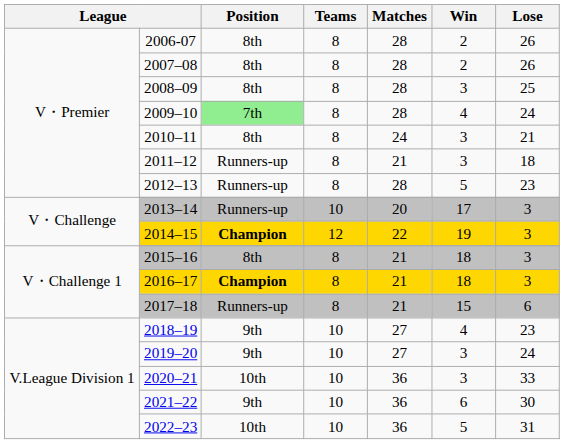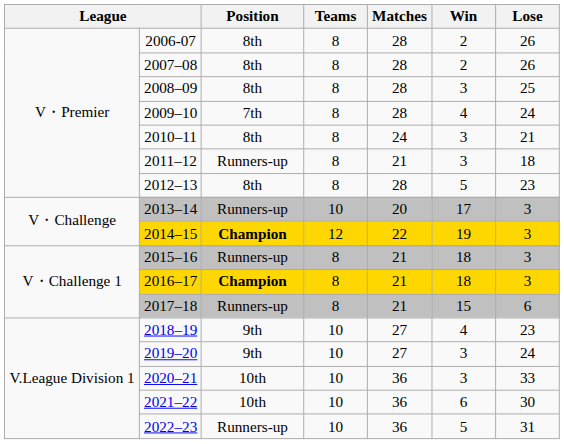 <table class="wikitable" style="text-align:center" border="1">
 <tr>
 <th width=200 colspan=2>League</th>
 <th width=100>Position</th>
 <th width=60>Teams</th>
 <th width=60>Matches</th>
 <th width=60>Win</th>
 <th width=60>Lose</th>
 </tr>
 <tr>
 <td rowspan=7>V・Premier</td>
 <td>2006-07</td>
 <td>8th</td>
 <td>8</td>
 <td>28</td>
 <td>2</td>
 <td>26</td>
 </tr>
 <tr>
 <td>2007–08</td>
 <td>8th</td>
 <td>8</td>
 <td>28</td>
 <td>2</td>
 <td>26</td>
 </tr>
 <tr>
 <td>2008–09</td>
 <td>8th</td>
 <td>8</td>
 <td>28</td>
 <td>3</td>
 <td>25</td>
 </tr>
 <tr>
 <td>2009–10</td>
-<td style="background: lightgreen;">7th</td>
+<td>7th</td>
 <td>8</td>
 <td>28</td>
 <td>4</td>
 <td>24</td>
 </tr>
 <tr>
 <td>2010–11</td>
 <td>8th</td>
 <td>8</td>
 <td>24</td>
 <td>3</td>
 <td>21</td>
 </tr>
 <tr>
 <td>2011–12</td>
 <td>Runners-up</td>
 <td>8</td>
 <td>21</td>
 <td>3</td>
 <td>18</td>
 </tr>
 <tr>
 <td>2012–13</td>
-<td>Runners-up</td>
+<td>8th</td>
 <td>8</td>
 <td>28</td>
 <td>5</td>
 <td>23</td>
 </tr>
 <tr>
 <td rowspan=3>V・Challenge</td>
 </tr>
 <tr bgcolor=silver>
 <td>2013–14</td>
 <td>Runners-up</td>
 <td>10</td>
 <td>20</td>
 <td>17</td>
 <td>3</td>
 </tr>
 <tr bgcolor=gold>
 <td>2014–15</td>
 <td><strong>Champion</strong></td>
 <td>12</td>
 <td>22</td>
 <td>19</td>
 <td>3</td>
 </tr>
 <tr>
 <td rowspan=4>V・Challenge 1</td>
 </tr>
 <tr bgcolor=silver>
 <td>2015–16</td>
-<td>8th</td>
+<td>Runners-up</td>
 <td>8</td>
 <td>21</td>
 <td>18</td>
 <td>3</td>
 </tr>
 <tr bgcolor=gold>
 <td>2016–17</td>
 <td><strong>Champion</strong></td>
 <td>8</td>
 <td>21</td>
 <td>18</td>
 <td>3</td>
 </tr>
 <tr bgcolor=silver>
 <td>2017–18</td>
 <td>Runners-up</td>
 <td>8</td>
 <td>21</td>
 <td>15</td>
 <td>6</td>
 </tr>
 <tr>
 <td rowspan=5>V.League Division 1</td>
 <td><a href='#'>2018–19</a></td>
 <td>9th</td>
 <td>10</td>
 <td>27</td>
 <td>4</td>
 <td>23</td>
 </tr>
 <tr>
 <td><a href='#'>2019–20</a></td>
 <td>9th</td>
 <td>10</td>
 <td>27</td>
 <td>3</td>
 <td>24</td>
 </tr>
 <tr>
 <td><a href='#'>2020–21</a></td>
 <td>10th</td>
 <td>10</td>
 <td>36</td>
 <td>3</td>
 <td>33</td>
 </tr>
 <tr>
 <td><a href='#'>2021–22</a></td>
-<td>9th</td>
+<td>10th</td>
 <td>10</td>
 <td>36</td>
 <td>6</td>
 <td>30</td>
 </tr>
 <tr>
 <td><a href='#'>2022–23</a></td>
-<td>10th</td>
+<td>Runners-up</td>
 <td>10</td>
 <td>36</td>
 <td>5</td>
 <td>31</td>
 </tr>
 </table>
